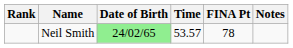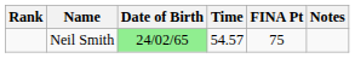 <table class="wikitable sortable" style="text-align:center">
 <tr>
 <th>Rank</th>
 <th>Name</th>
 <th>Date of Birth</th>
 <th>Time</th>
 <th>FINA Pt</th>
 <th>Notes</th>
 </tr>
 <tr>
 <td></td>
 <td align=left> Neil Smith</td>
 <td style="background: lightgreen;">24/02/65</td>
-<td>53.57</td>
-<td>78</td>
+<td>54.57</td>
+<td>75</td>
 <td></td>
 </tr>
 </table>
